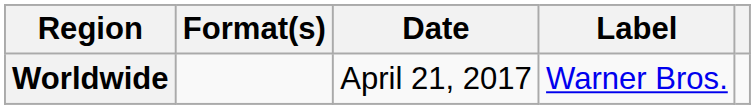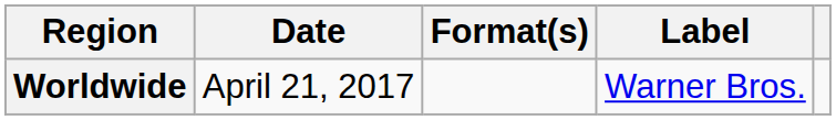 <table class="wikitable plainrowheaders">
 <tr>
 <th scope="col">Region</th>
+<th scope="col">Date</th>
 <th scope="col">Format(s)</th>
-<th scope="col">Date</th>
 <th scope="col">Label</th>
 <th scope="col"></th>
 </tr>
 <tr>
 <th scope="row">Worldwide</th>
+<td>April 21, 2017</td>
 <td></td>
-<td>April 21, 2017</td>
 <td><a href='#'>Warner Bros.</a></td>
 <td style="text-align:center;"></td>
 </tr>
 </table>
